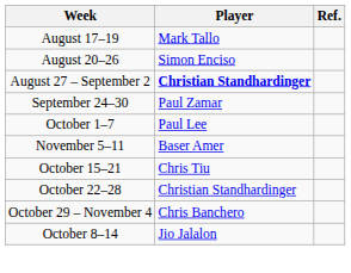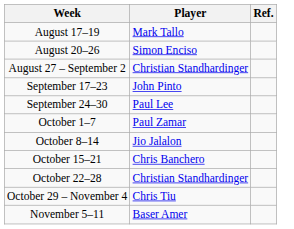 <table class="wikitable" border="1">
 <tr>
 <th>Week</th>
 <th>Player</th>
 <th>Ref.</th>
 </tr>
 <tr>
 <td align=center>August 17–19</td>
 <td><a href='#'>Mark Tallo</a> </td>
 <td align=center></td>
 </tr>
 <tr>
 <td align=center>August 20–26</td>
 <td><a href='#'>Simon Enciso</a> </td>
 <td align=center></td>
 </tr>
 <tr>
 <td align=center>August 27 – September 2</td>
-<td><strong><a href='#'>Christian Standhardinger</a> </strong></td>
+<td><a href='#'>Christian Standhardinger</a> </td>
+<td align=center></td>
+</tr>
+<tr>
+<td align=center>September 17–23</td>
+<td><a href='#'>John Pinto</a> </td>
 <td align=center></td>
 </tr>
 <tr>
 <td align=center>September 24–30</td>
+<td><a href='#'>Paul Lee</a> </td>
+<td align=center></td>
+</tr>
+<tr>
+<td align=center>October 1–7</td>
 <td><a href='#'>Paul Zamar</a> </td>
 <td align=center></td>
 </tr>
 <tr>
-<td align=center>October 1–7</td>
-<td><a href='#'>Paul Lee</a> </td>
-<td align=center></td>
-</tr>
-<tr>
-<td align=center>November 5–11</td>
-<td><a href='#'>Baser Amer</a> </td>
+<td align=center>October 8–14</td>
+<td><a href='#'>Jio Jalalon</a> </td>
 <td align=center></td>
 </tr>
 <tr>
 <td align=center>October 15–21</td>
-<td><a href='#'>Chris Tiu</a> </td>
+<td><a href='#'>Chris Banchero</a> </td>
 <td align=center></td>
 </tr>
 <tr>
 <td align=center>October 22–28</td>
 <td><a href='#'>Christian Standhardinger</a> </td>
 <td align=center></td>
 </tr>
 <tr>
 <td align=center>October 29 – November 4</td>
-<td><a href='#'>Chris Banchero</a> </td>
+<td><a href='#'>Chris Tiu</a> </td>
 <td align=center></td>
 </tr>
 <tr>
-<td align=center>October 8–14</td>
-<td><a href='#'>Jio Jalalon</a> </td>
+<td align=center>November 5–11</td>
+<td><a href='#'>Baser Amer</a> </td>
 <td align=center></td>
 </tr>
 </table>
